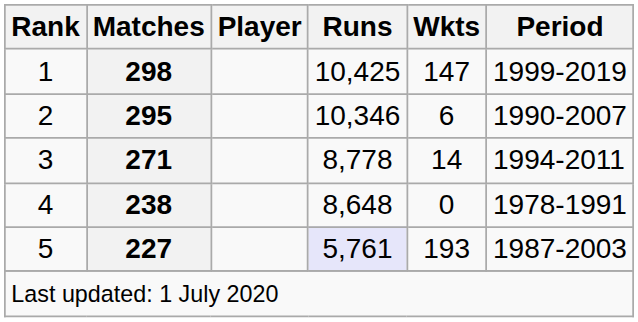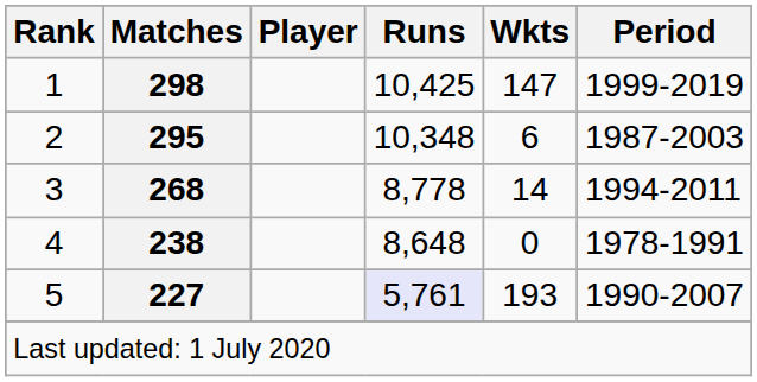 <table class="wikitable plainrowheaders sortable">
 <tr>
 <th scope=col>Rank</th>
 <th scope=col>Matches</th>
 <th scope=col>Player</th>
 <th scope=col>Runs</th>
 <th scope=col>Wkts</th>
 <th scope=col>Period</th>
 </tr>
 <tr>
 <td align=center>1</td>
 <th scope=row style=text-align:center;>298</th>
 <td></td>
 <td align=center>10,425</td>
 <td align=center>147</td>
 <td>1999-2019</td>
 </tr>
 <tr>
 <td align=center>2</td>
 <th scope=row style=text-align:center;>295</th>
 <td></td>
-<td align=center>10,346</td>
+<td align=center>10,348</td>
 <td align=center>6</td>
-<td>1990-2007</td>
+<td>1987-2003</td>
 </tr>
 <tr>
 <td align=center>3</td>
-<th scope=row style=text-align:center;>271</th>
+<th scope=row style=text-align:center;>268</th>
 <td></td>
 <td align=center>8,778</td>
 <td align=center>14</td>
 <td>1994-2011</td>
 </tr>
 <tr>
 <td align=center>4</td>
 <th scope=row style=text-align:center;>238</th>
 <td></td>
 <td align=center>8,648</td>
 <td align=center>0</td>
 <td>1978-1991</td>
 </tr>
 <tr>
 <td align=center>5</td>
 <th scope=row style=text-align:center;>227</th>
 <td></td>
 <td align=center style="background: lavender;">5,761</td>
 <td align=center>193</td>
-<td>1987-2003</td>
+<td>1990-2007</td>
 </tr>
 <tr>
 </tr>
 <tr class=sortbottom>
 <td colspan=6><small>Last updated: 1 July 2020</small></td>
 </tr>
 </table>
